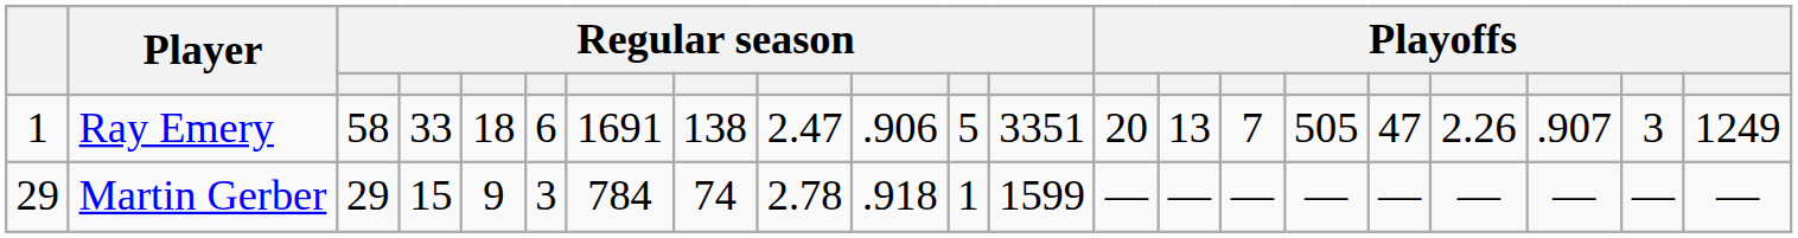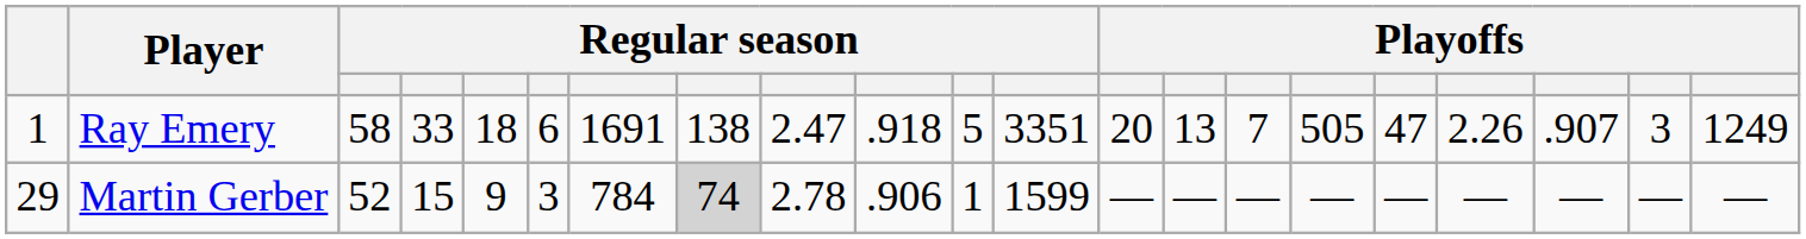 <table class="wikitable plainrowheaders" style="text-align:center;">
 <tr>
 <th scope="col" rowspan="2"></th>
 <th scope="col" rowspan="2">Player</th>
 <th scope=colgroup colspan=10>Regular season</th>
 <th scope=colgroup colspan=9>Playoffs</th>
 </tr>
 <tr>
 <th scope="col"></th>
 <th scope="col"></th>
 <th scope="col"></th>
 <th scope="col"></th>
 <th scope="col"></th>
 <th scope="col"></th>
 <th scope="col"></th>
 <th scope="col"></th>
 <th scope="col"></th>
 <th scope="col"></th>
 <th scope="col"></th>
 <th scope="col"></th>
 <th scope="col"></th>
 <th scope="col"></th>
 <th scope="col"></th>
 <th scope="col"></th>
 <th scope="col"></th>
 <th scope="col"></th>
 <th scope="col"></th>
 </tr>
 <tr>
 <td scope="row">1</td>
 <td align="left"><a href='#'>Ray Emery</a></td>
 <td>58</td>
 <td>33</td>
 <td>18</td>
 <td>6</td>
 <td>1691</td>
 <td>138</td>
 <td>2.47</td>
-<td>.906</td>
+<td>.918</td>
 <td>5</td>
 <td>3351</td>
 <td>20</td>
 <td>13</td>
 <td>7</td>
 <td>505</td>
 <td>47</td>
 <td>2.26</td>
 <td>.907</td>
 <td>3</td>
 <td>1249</td>
 </tr>
 <tr>
 <td scope="row">29</td>
 <td align="left"><a href='#'>Martin Gerber</a></td>
-<td>29</td>
+<td>52</td>
 <td>15</td>
 <td>9</td>
 <td>3</td>
 <td>784</td>
-<td>74</td>
+<td style="background: lightgrey;">74</td>
 <td>2.78</td>
-<td>.918</td>
+<td>.906</td>
 <td>1</td>
 <td>1599</td>
 <td>—</td>
 <td>—</td>
 <td>—</td>
 <td>—</td>
 <td>—</td>
 <td>—</td>
 <td>—</td>
 <td>—</td>
 <td>—</td>
 </tr>
 </table>
